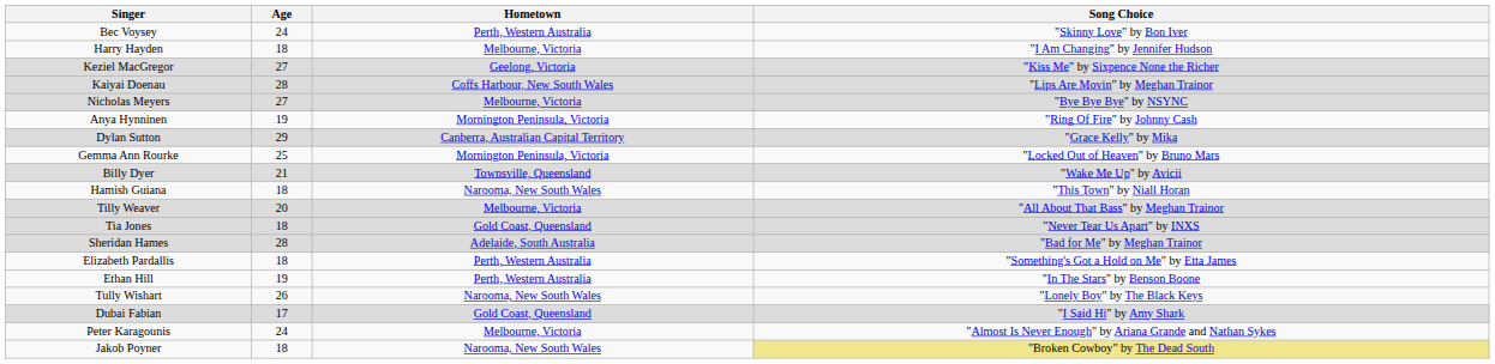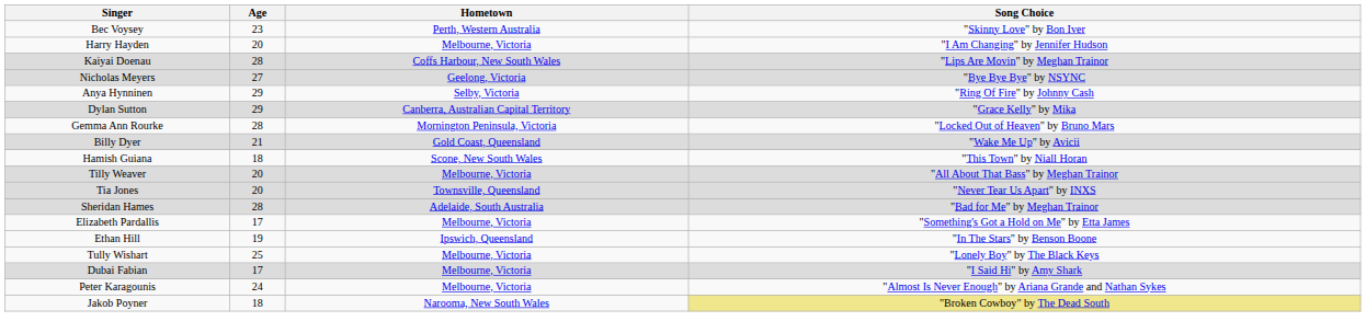 <table class="wikitable plainrowheaders" style="text-align:center; line-height:16px; width:99%;">
 <tr>
 <th scope="col">Singer</th>
 <th scope="col">Age</th>
 <th scope="col">Hometown</th>
 <th scope="col">Song Choice</th>
 </tr>
 <tr>
 <td>Bec Voysey</td>
-<td>24</td>
+<td>23</td>
 <td><a href='#'>Perth, Western Australia</a></td>
 <td>"<a href='#'>Skinny Love</a>" by <a href='#'>Bon Iver</a></td>
 </tr>
 <tr>
 <td>Harry Hayden</td>
-<td>18</td>
+<td>20</td>
 <td><a href='#'>Melbourne, Victoria</a></td>
 <td>"<a href='#'>I Am Changing</a>" by <a href='#'>Jennifer Hudson</a></td>
-</tr>
-<tr>
-<td style="background-color:#dcdcdc">Keziel MacGregor</td>
-<td style="background-color:#dcdcdc">27</td>
-<td style="background-color:#dcdcdc"><a href='#'>Geelong, Victoria</a></td>
-<td style="background-color:#dcdcdc">"<a href='#'>Kiss Me</a>" by <a href='#'>Sixpence None the Richer</a></td>
 </tr>
 <tr>
 <td style="background-color:#dcdcdc">Kaiyai Doenau</td>
 <td style="background-color:#dcdcdc">28</td>
 <td style="background-color:#dcdcdc"><a href='#'>Coffs Harbour, New South Wales</a></td>
 <td style="background-color:#dcdcdc">"<a href='#'>Lips Are Movin</a>" by <a href='#'>Meghan Trainor</a></td>
 </tr>
 <tr>
 <td style="background-color:#dcdcdc">Nicholas Meyers</td>
 <td style="background-color:#dcdcdc">27</td>
-<td style="background-color:#dcdcdc"><a href='#'>Melbourne, Victoria</a></td>
+<td style="background-color:#dcdcdc"><a href='#'>Geelong, Victoria</a></td>
 <td style="background-color:#dcdcdc">"<a href='#'>Bye Bye Bye</a>" by <a href='#'>NSYNC</a></td>
 </tr>
 <tr>
 <td>Anya Hynninen</td>
-<td>19</td>
-<td><a href='#'>Mornington Peninsula, Victoria</a></td>
+<td>29</td>
+<td><a href='#'>Selby, Victoria</a></td>
 <td>"<a href='#'>Ring Of Fire</a>" by <a href='#'>Johnny Cash</a></td>
 </tr>
 <tr>
 <td style="background-color:#dcdcdc">Dylan Sutton</td>
 <td style="background-color:#dcdcdc">29</td>
 <td style="background-color:#dcdcdc"><a href='#'>Canberra, Australian Capital Territory</a></td>
 <td style="background-color:#dcdcdc">"<a href='#'>Grace Kelly</a>" by <a href='#'>Mika</a></td>
 </tr>
 <tr>
 <td>Gemma Ann Rourke</td>
-<td>25</td>
+<td>28</td>
 <td><a href='#'>Mornington Peninsula, Victoria</a></td>
 <td>"<a href='#'>Locked Out of Heaven</a>" by <a href='#'>Bruno Mars</a></td>
 </tr>
 <tr>
 <td style="background-color:#dcdcdc">Billy Dyer</td>
 <td style="background-color:#dcdcdc">21</td>
-<td style="background-color:#dcdcdc"><a href='#'>Townsville, Queensland</a></td>
+<td style="background-color:#dcdcdc"><a href='#'>Gold Coast, Queensland</a></td>
 <td style="background-color:#dcdcdc">"<a href='#'>Wake Me Up</a>" by <a href='#'>Avicii</a></td>
 </tr>
 <tr>
 <td>Hamish Guiana</td>
 <td>18</td>
-<td><a href='#'>Narooma, New South Wales</a></td>
+<td><a href='#'>Scone, New South Wales</a></td>
 <td>"<a href='#'>This Town</a>" by <a href='#'>Niall Horan</a></td>
 </tr>
 <tr>
 <td style="background-color:#dcdcdc">Tilly Weaver</td>
 <td style="background-color:#dcdcdc">20</td>
 <td style="background-color:#dcdcdc"><a href='#'>Melbourne, Victoria</a></td>
 <td style="background-color:#dcdcdc">"<a href='#'>All About That Bass</a>" by <a href='#'>Meghan Trainor</a></td>
 </tr>
 <tr>
 <td style="background-color:#dcdcdc">Tia Jones</td>
-<td style="background-color:#dcdcdc">18</td>
-<td style="background-color:#dcdcdc"><a href='#'>Gold Coast, Queensland</a></td>
+<td style="background-color:#dcdcdc">20</td>
+<td style="background-color:#dcdcdc"><a href='#'>Townsville, Queensland</a></td>
 <td style="background-color:#dcdcdc">"<a href='#'>Never Tear Us Apart</a>" by <a href='#'>INXS</a></td>
 </tr>
 <tr>
 <td style="background-color:#dcdcdc">Sheridan Hames</td>
 <td style="background-color:#dcdcdc">28</td>
 <td style="background-color:#dcdcdc"><a href='#'>Adelaide, South Australia</a></td>
 <td style="background-color:#dcdcdc">"<a href='#'>Bad for Me</a>" by <a href='#'>Meghan Trainor</a></td>
 </tr>
 <tr>
 <td>Elizabeth Pardallis</td>
-<td>18</td>
-<td><a href='#'>Perth, Western Australia</a></td>
+<td>17</td>
+<td><a href='#'>Melbourne, Victoria</a></td>
 <td>"<a href='#'>Something's Got a Hold on Me</a>" by <a href='#'>Etta James</a></td>
 </tr>
 <tr>
 <td>Ethan Hill</td>
 <td>19</td>
-<td><a href='#'>Perth, Western Australia</a></td>
+<td><a href='#'>Ipswich, Queensland</a></td>
 <td>"<a href='#'>In The Stars</a>" by <a href='#'>Benson Boone</a></td>
 </tr>
 <tr>
 <td>Tully Wishart</td>
-<td>26</td>
-<td><a href='#'>Narooma, New South Wales</a></td>
+<td>25</td>
+<td><a href='#'>Melbourne, Victoria</a></td>
 <td>"<a href='#'>Lonely Boy</a>" by <a href='#'>The Black Keys</a></td>
 </tr>
 <tr>
 <td style="background-color:#dcdcdc">Dubai Fabian</td>
 <td style="background-color:#dcdcdc">17</td>
-<td style="background-color:#dcdcdc"><a href='#'>Gold Coast, Queensland</a></td>
+<td style="background-color:#dcdcdc"><a href='#'>Melbourne, Victoria</a></td>
 <td style="background-color:#dcdcdc">"<a href='#'>I Said Hi</a>" by <a href='#'>Amy Shark</a></td>
 </tr>
 <tr>
 <td>Peter Karagounis</td>
 <td>24</td>
 <td><a href='#'>Melbourne, Victoria</a></td>
 <td>"<a href='#'>Almost Is Never Enough</a>" by <a href='#'>Ariana Grande</a> and <a href='#'>Nathan Sykes</a></td>
 </tr>
 <tr>
 <td>Jakob Poyner</td>
 <td>18</td>
 <td><a href='#'>Narooma, New South Wales</a></td>
 <td style="background: khaki;">"Broken Cowboy" by <a href='#'>The Dead South</a></td>
 </tr>
 </table>
